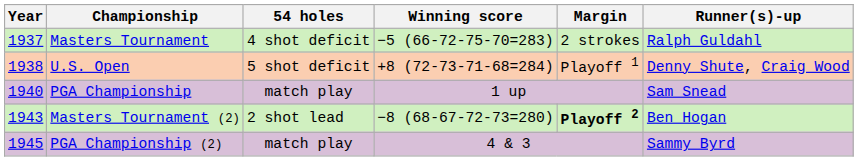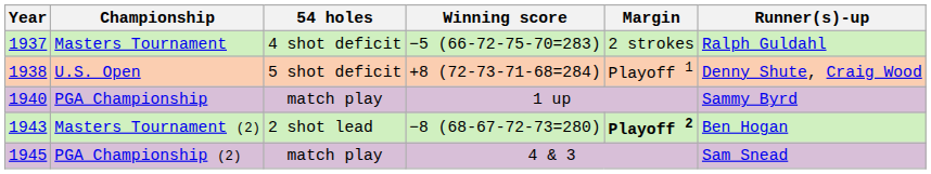 <table class="sortable wikitable">
 <tr>
 <th>Year</th>
 <th>Championship</th>
 <th>54 holes</th>
 <th>Winning score</th>
 <th>Margin</th>
 <th>Runner(s)-up</th>
 </tr>
 <tr style="background:#D0F0C0;">
 <td align=center><a href='#'>1937</a></td>
 <td><a href='#'>Masters Tournament</a></td>
 <td>4 shot deficit</td>
 <td>−5 (66-72-75-70=283)</td>
 <td>2 strokes</td>
 <td> <a href='#'>Ralph Guldahl</a></td>
 </tr>
 <tr style="background:#FBCEB1;">
 <td align=center><a href='#'>1938</a></td>
 <td><a href='#'>U.S. Open</a></td>
 <td>5 shot deficit</td>
 <td>+8 (72-73-71-68=284)</td>
 <td>Playoff <sup>1</sup></td>
 <td> <a href='#'>Denny Shute</a>,  <a href='#'>Craig Wood</a></td>
 </tr>
 <tr style="background:#D8BFD8;">
 <td align=center><a href='#'>1940</a></td>
 <td><a href='#'>PGA Championship</a></td>
 <td align=center>match play</td>
 <td align=center colspan=2>1 up</td>
-<td> <a href='#'>Sam Snead</a></td>
+<td> <a href='#'>Sammy Byrd</a></td>
 </tr>
 <tr style="background:#D0F0C0;">
 <td align=center><a href='#'>1943</a></td>
 <td><a href='#'>Masters Tournament</a> <small>(2)</small></td>
 <td>2 shot lead</td>
 <td>−8 (68-67-72-73=280)</td>
 <td><strong>Playoff <sup>2</sup></strong></td>
 <td> <a href='#'>Ben Hogan</a></td>
 </tr>
 <tr style="background:#D8BFD8;">
 <td align=center><a href='#'>1945</a></td>
 <td><a href='#'>PGA Championship</a> <small>(2)</small></td>
 <td align=center>match play</td>
 <td align=center colspan=2>4 & 3</td>
-<td> <a href='#'>Sammy Byrd</a></td>
+<td> <a href='#'>Sam Snead</a></td>
 </tr>
 </table>
